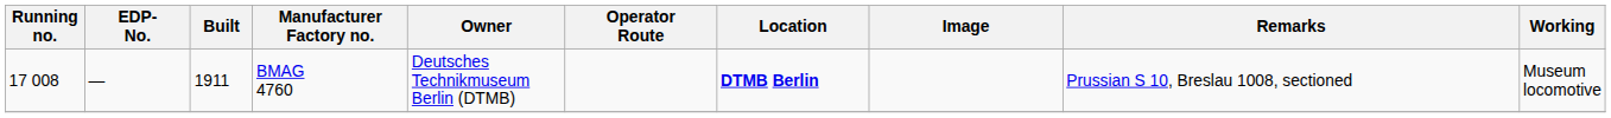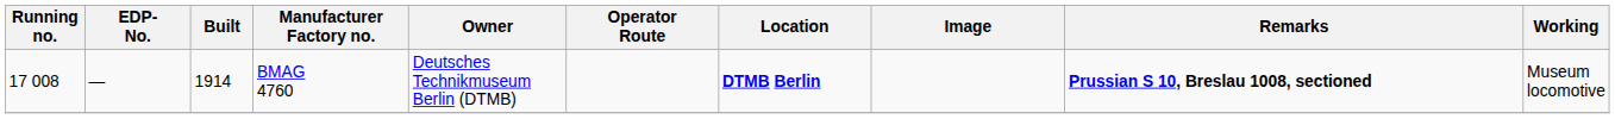 <table class="wikitable" style="width="100%"; border:solid 1px #AAAAAA;background:#e3e3e3;">
 <tr>
 <th width="5%">Running<br>no.</th>
 <th width="7%">EDP-<br>No.</th>
 <th width="4%">Built</th>
 <th width="10%">Manufacturer<br>Factory no.</th>
 <th width="10%">Owner</th>
 <th width="10%">Operator<br>Route</th>
 <th width="10%">Location</th>
 <th width="13%">Image</th>
 <th width="37%">Remarks</th>
 <th width="7%">Working</th>
 </tr>
 <tr>
 <td>17 008</td>
 <td>—</td>
-<td>1911</td>
+<td>1914</td>
 <td><a href='#'>BMAG</a><br>4760</td>
 <td><a href='#'>Deutsches Technikmuseum Berlin</a> (DTMB)</td>
 <td></td>
 <td><strong><a href='#'>DTMB</a> <a href='#'>Berlin</a></strong></td>
 <td></td>
-<td><a href='#'>Prussian S 10</a>, Breslau 1008, sectioned</td>
+<td><strong><a href='#'>Prussian S 10</a>, Breslau 1008, sectioned</strong></td>
 <td>Museum locomotive</td>
 </tr>
 <tr>
 </tr>
 </table>
